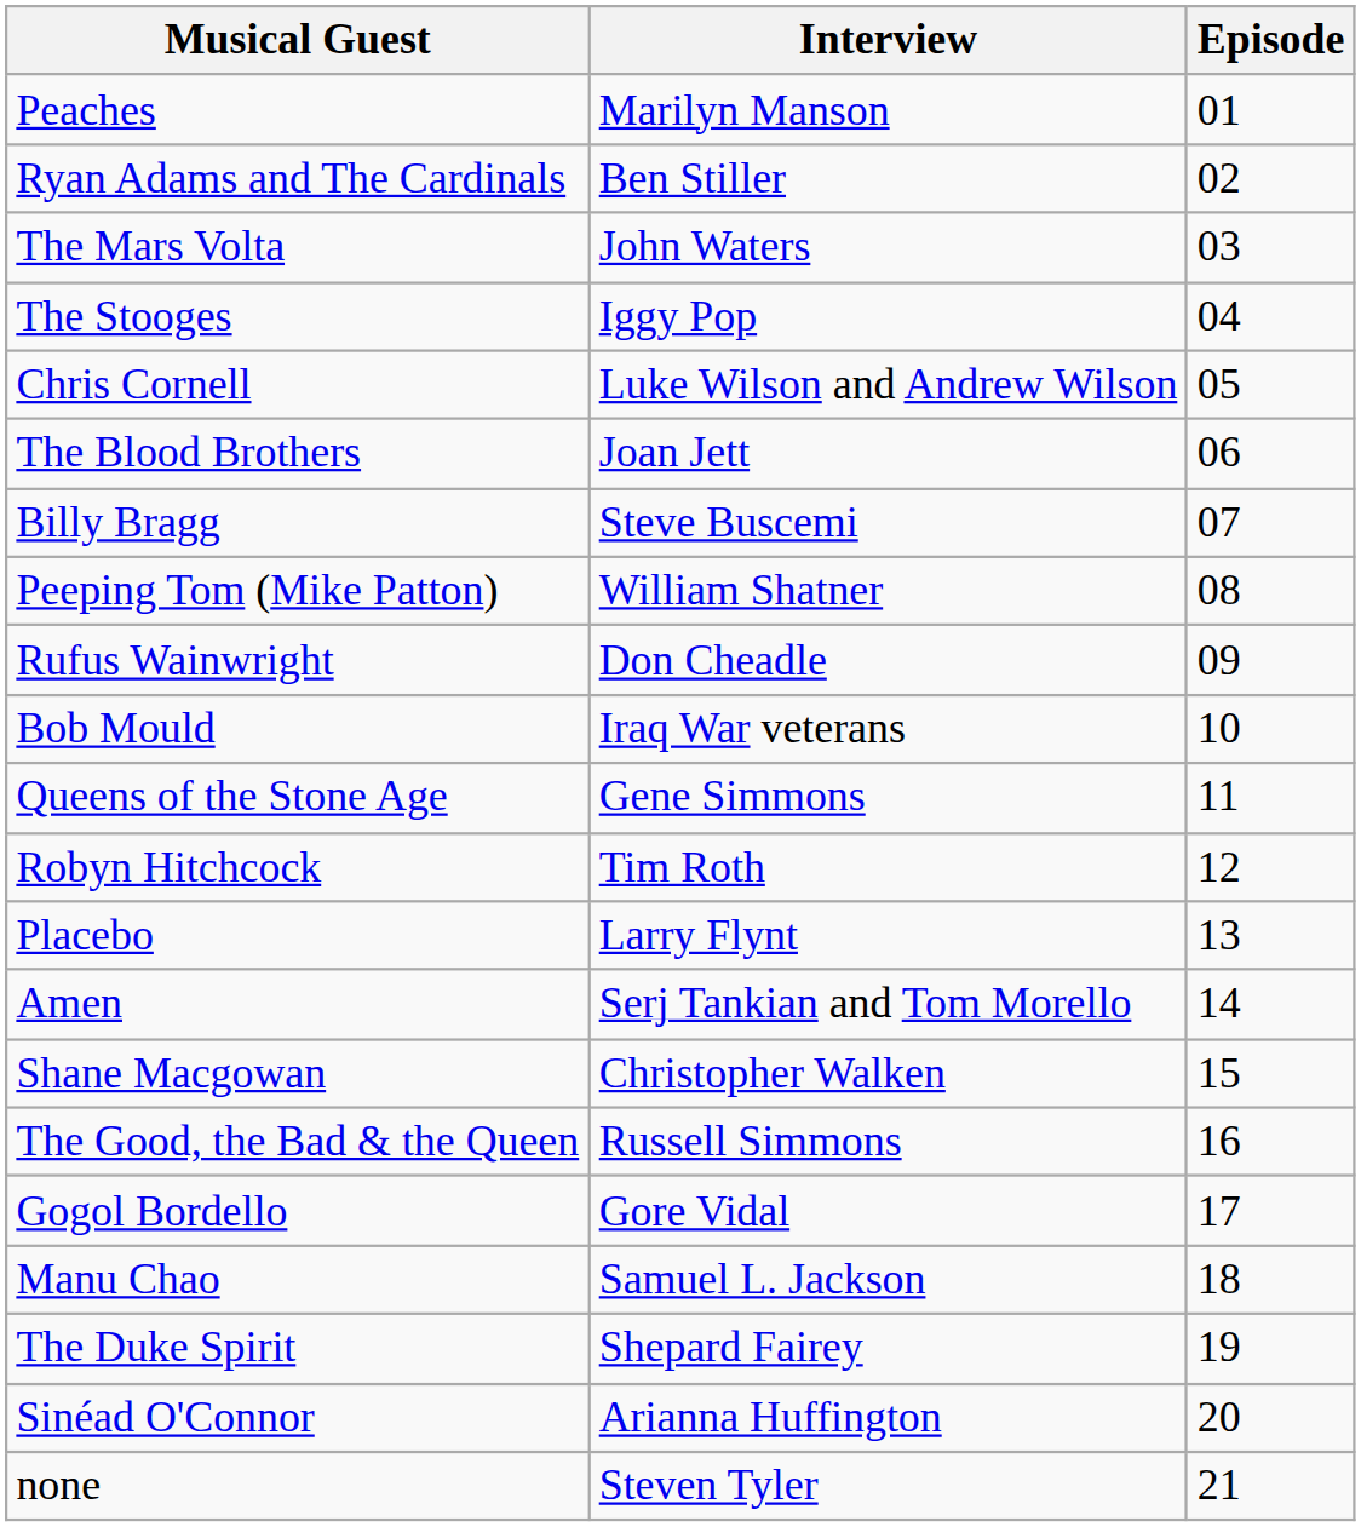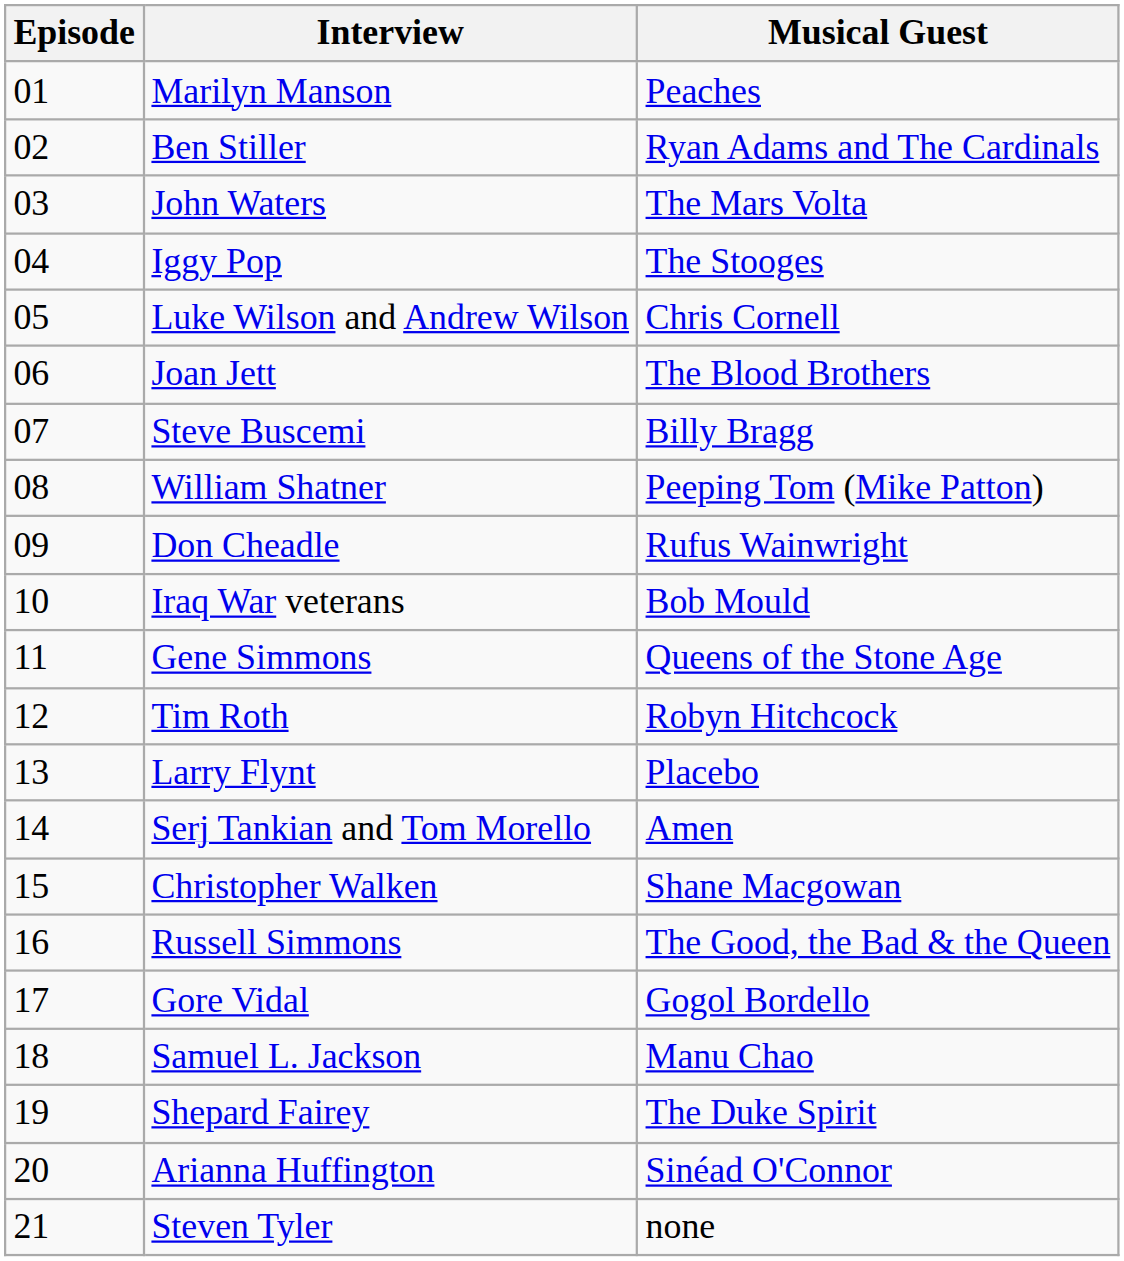 <table class="wikitable">
 <tr>
+<th>Episode</th>
+<th>Interview</th>
 <th>Musical Guest</th>
-<th>Interview</th>
-<th>Episode</th>
 </tr>
 <tr>
+<td>01</td>
+<td><a href='#'>Marilyn Manson</a></td>
 <td><a href='#'>Peaches</a></td>
-<td><a href='#'>Marilyn Manson</a></td>
-<td>01</td>
 </tr>
 <tr>
+<td>02</td>
+<td><a href='#'>Ben Stiller</a></td>
 <td><a href='#'>Ryan Adams and The Cardinals</a></td>
-<td><a href='#'>Ben Stiller</a></td>
-<td>02</td>
 </tr>
 <tr>
+<td>03</td>
+<td><a href='#'>John Waters</a></td>
 <td><a href='#'>The Mars Volta</a></td>
-<td><a href='#'>John Waters</a></td>
-<td>03</td>
 </tr>
 <tr>
+<td>04</td>
+<td><a href='#'>Iggy Pop</a></td>
 <td><a href='#'>The Stooges</a></td>
-<td><a href='#'>Iggy Pop</a></td>
-<td>04</td>
 </tr>
 <tr>
+<td>05</td>
+<td><a href='#'>Luke Wilson</a> and <a href='#'>Andrew Wilson</a></td>
 <td><a href='#'>Chris Cornell</a></td>
-<td><a href='#'>Luke Wilson</a> and <a href='#'>Andrew Wilson</a></td>
-<td>05</td>
 </tr>
 <tr>
+<td>06</td>
+<td><a href='#'>Joan Jett</a></td>
 <td><a href='#'>The Blood Brothers</a></td>
-<td><a href='#'>Joan Jett</a></td>
-<td>06</td>
 </tr>
 <tr>
+<td>07</td>
+<td><a href='#'>Steve Buscemi</a></td>
 <td><a href='#'>Billy Bragg</a></td>
-<td><a href='#'>Steve Buscemi</a></td>
-<td>07</td>
 </tr>
 <tr>
+<td>08</td>
+<td><a href='#'>William Shatner</a></td>
 <td><a href='#'>Peeping Tom</a> (<a href='#'>Mike Patton</a>)</td>
-<td><a href='#'>William Shatner</a></td>
-<td>08</td>
 </tr>
 <tr>
+<td>09</td>
+<td><a href='#'>Don Cheadle</a></td>
 <td><a href='#'>Rufus Wainwright</a></td>
-<td><a href='#'>Don Cheadle</a></td>
-<td>09</td>
 </tr>
 <tr>
+<td>10</td>
+<td><a href='#'>Iraq War</a> veterans</td>
 <td><a href='#'>Bob Mould</a></td>
-<td><a href='#'>Iraq War</a> veterans</td>
-<td>10</td>
 </tr>
 <tr>
+<td>11</td>
+<td><a href='#'>Gene Simmons</a></td>
 <td><a href='#'>Queens of the Stone Age</a></td>
-<td><a href='#'>Gene Simmons</a></td>
-<td>11</td>
 </tr>
 <tr>
+<td>12</td>
+<td><a href='#'>Tim Roth</a></td>
 <td><a href='#'>Robyn Hitchcock</a></td>
-<td><a href='#'>Tim Roth</a></td>
-<td>12</td>
 </tr>
 <tr>
+<td>13</td>
+<td><a href='#'>Larry Flynt</a></td>
 <td><a href='#'>Placebo</a></td>
-<td><a href='#'>Larry Flynt</a></td>
-<td>13</td>
 </tr>
 <tr>
+<td>14</td>
+<td><a href='#'>Serj Tankian</a> and <a href='#'>Tom Morello</a></td>
 <td><a href='#'>Amen</a></td>
-<td><a href='#'>Serj Tankian</a> and <a href='#'>Tom Morello</a></td>
-<td>14</td>
 </tr>
 <tr>
+<td>15</td>
+<td><a href='#'>Christopher Walken</a></td>
 <td><a href='#'>Shane Macgowan</a></td>
-<td><a href='#'>Christopher Walken</a></td>
-<td>15</td>
 </tr>
 <tr>
+<td>16</td>
+<td><a href='#'>Russell Simmons</a></td>
 <td><a href='#'>The Good, the Bad & the Queen</a></td>
-<td><a href='#'>Russell Simmons</a></td>
-<td>16</td>
 </tr>
 <tr>
+<td>17</td>
+<td><a href='#'>Gore Vidal</a></td>
 <td><a href='#'>Gogol Bordello</a></td>
-<td><a href='#'>Gore Vidal</a></td>
-<td>17</td>
 </tr>
 <tr>
+<td>18</td>
+<td><a href='#'>Samuel L. Jackson</a></td>
 <td><a href='#'>Manu Chao</a></td>
-<td><a href='#'>Samuel L. Jackson</a></td>
-<td>18</td>
 </tr>
 <tr>
+<td>19</td>
+<td><a href='#'>Shepard Fairey</a></td>
 <td><a href='#'>The Duke Spirit</a></td>
-<td><a href='#'>Shepard Fairey</a></td>
-<td>19</td>
 </tr>
 <tr>
+<td>20</td>
+<td><a href='#'>Arianna Huffington</a></td>
 <td><a href='#'>Sinéad O'Connor</a></td>
-<td><a href='#'>Arianna Huffington</a></td>
-<td>20</td>
 </tr>
 <tr>
+<td>21</td>
+<td><a href='#'>Steven Tyler</a></td>
 <td>none</td>
-<td><a href='#'>Steven Tyler</a></td>
-<td>21</td>
 </tr>
 </table>
